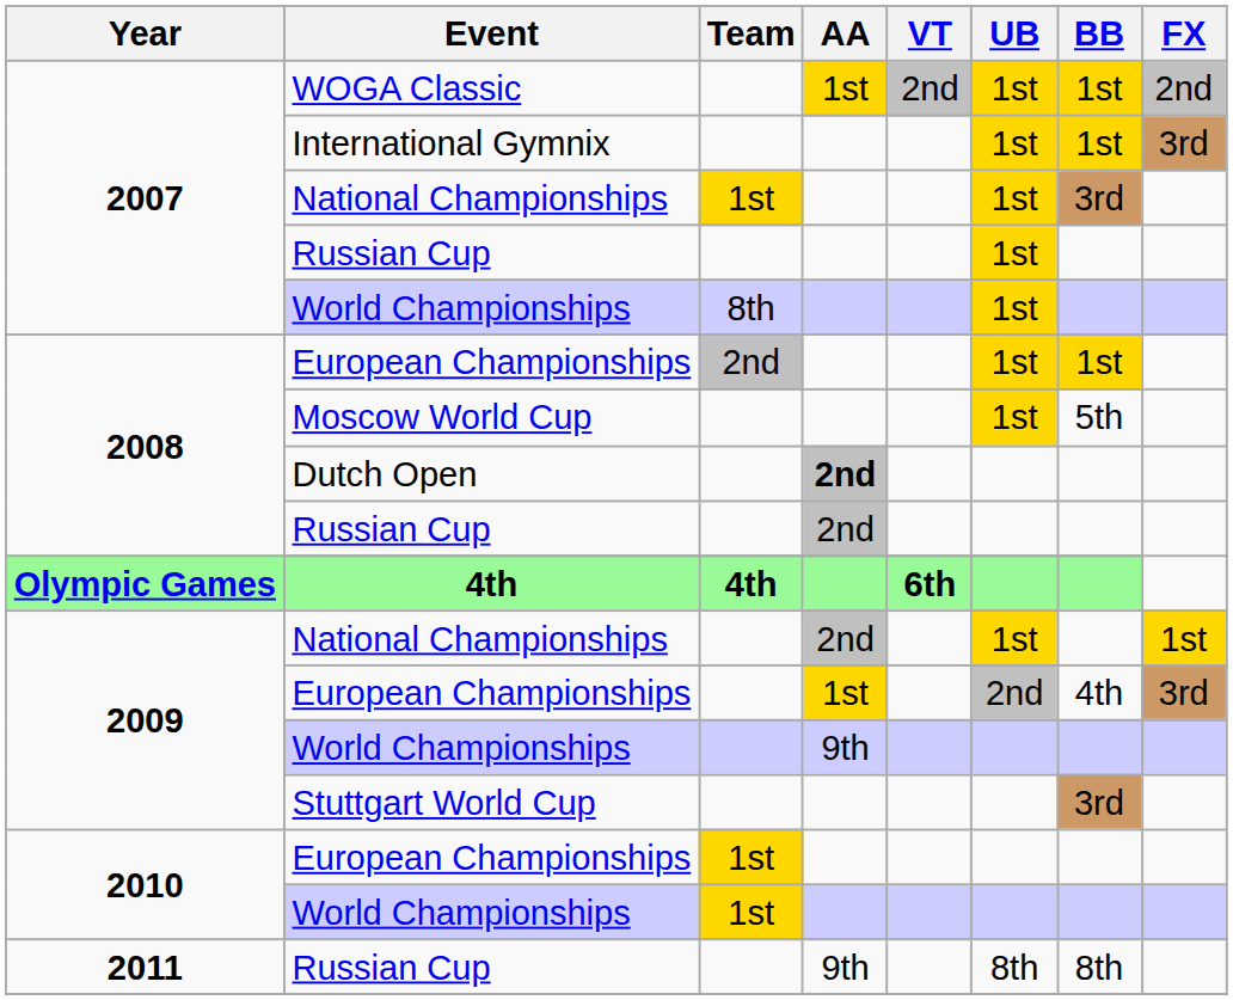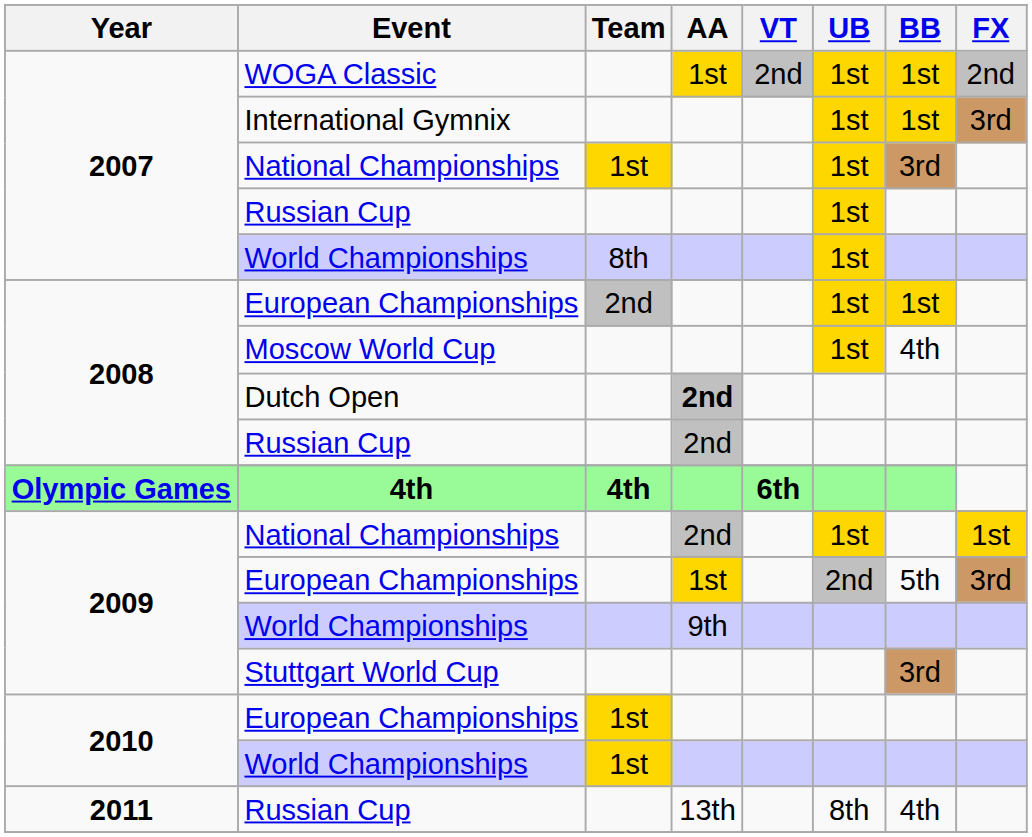 <table class="wikitable" style="text-align:center; font-size: 95%;">
 <tr>
 <th>Year</th>
 <th>Event</th>
 <th style="width:30px;">Team</th>
 <th style="width:30px;">AA</th>
 <th style="width:30px;"><a href='#'>VT</a></th>
 <th style="width:30px;"><a href='#'>UB</a></th>
 <th style="width:30px;"><a href='#'>BB</a></th>
 <th style="width:30px;"><a href='#'>FX</a></th>
 </tr>
 <tr>
 <td rowspan="5"><strong>2007</strong></td>
 <td align=left><a href='#'>WOGA Classic</a></td>
 <td></td>
 <td style="background: gold">1st</td>
 <td style="background:silver;">2nd</td>
 <td style="background: gold">1st</td>
 <td style="background: gold">1st</td>
 <td style="background:silver;">2nd</td>
 </tr>
 <tr>
 <td align=left>International Gymnix</td>
 <td></td>
 <td></td>
 <td></td>
 <td style="background: gold">1st</td>
 <td style="background: gold">1st</td>
 <td style="background:#c96;">3rd</td>
 </tr>
 <tr>
 <td align=left><a href='#'>National Championships</a></td>
 <td style="background: gold">1st</td>
 <td></td>
 <td></td>
 <td style="background: gold">1st</td>
 <td style="background:#c96;">3rd</td>
 <td></td>
 </tr>
 <tr>
 <td align=left><a href='#'>Russian Cup</a></td>
 <td></td>
 <td></td>
 <td></td>
 <td style="background: gold">1st</td>
 <td></td>
 <td></td>
 </tr>
 <tr bgcolor=#CCCCFF>
 <td align=left><a href='#'>World Championships</a></td>
 <td>8th</td>
 <td></td>
 <td></td>
 <td style="background: gold">1st</td>
 <td></td>
 <td></td>
 </tr>
 <tr>
 <td rowspan="5"><strong>2008</strong></td>
 <td align=left><a href='#'>European Championships</a></td>
 <td style="background:silver;">2nd</td>
 <td></td>
 <td></td>
 <td style="background: gold">1st</td>
 <td style="background: gold">1st</td>
 <td></td>
 </tr>
 <tr>
 <td align=left><a href='#'>Moscow World Cup</a></td>
 <td></td>
 <td></td>
 <td></td>
 <td style="background: gold">1st</td>
-<td>5th</td>
+<td>4th</td>
 <td></td>
 </tr>
 <tr>
 <td align=left>Dutch Open</td>
 <td></td>
 <td style="background:silver;"><strong>2nd</strong></td>
 <td></td>
 <td></td>
 <td></td>
 <td></td>
 </tr>
 <tr>
 <td align=left><a href='#'>Russian Cup</a></td>
 <td></td>
 <td style="background:silver;">2nd</td>
 <td></td>
 <td></td>
 <td></td>
 <td></td>
 </tr>
 <tr>
 </tr>
 <tr bgcolor=98FB98>
 <td align=left><strong><a href='#'>Olympic Games</a></strong></td>
 <td><strong>4th</strong></td>
 <td><strong>4th</strong></td>
 <td></td>
 <td><strong>6th</strong></td>
 <td></td>
 <td></td>
 </tr>
 <tr>
 <td rowspan="4"><strong>2009</strong></td>
 <td align=left><a href='#'>National Championships</a></td>
 <td></td>
 <td style="background:silver;">2nd</td>
 <td></td>
 <td style="background: gold">1st</td>
 <td></td>
 <td style="background: gold">1st</td>
 </tr>
 <tr>
 <td align=left><a href='#'>European Championships</a></td>
 <td></td>
 <td style="background: gold">1st</td>
 <td></td>
 <td style="background:silver;">2nd</td>
-<td>4th</td>
+<td>5th</td>
 <td style="background:#c96;">3rd</td>
 </tr>
 <tr bgcolor=#CCCCFF>
 <td align=left><a href='#'>World Championships</a></td>
 <td></td>
 <td>9th</td>
 <td></td>
 <td></td>
 <td></td>
 <td></td>
 </tr>
 <tr>
 <td align=left><a href='#'>Stuttgart World Cup</a></td>
 <td></td>
 <td></td>
 <td></td>
 <td></td>
 <td style="background:#c96;">3rd</td>
 <td></td>
 </tr>
 <tr>
 <td rowspan="2"><strong>2010</strong></td>
 <td align=left><a href='#'>European Championships</a></td>
 <td style="background: gold">1st</td>
 <td></td>
 <td></td>
 <td></td>
 <td></td>
 <td></td>
 </tr>
 <tr bgcolor=#CCCCFF>
 <td align=left><a href='#'>World Championships</a></td>
 <td style="background: gold">1st</td>
 <td></td>
 <td></td>
 <td></td>
 <td></td>
 <td></td>
 </tr>
 <tr>
 <td rowspan="1"><strong>2011</strong></td>
 <td align=left><a href='#'>Russian Cup</a></td>
 <td></td>
-<td>9th</td>
+<td>13th</td>
 <td></td>
 <td>8th</td>
-<td>8th</td>
+<td>4th</td>
 <td></td>
 </tr>
 <tr>
 </tr>
 </table>
